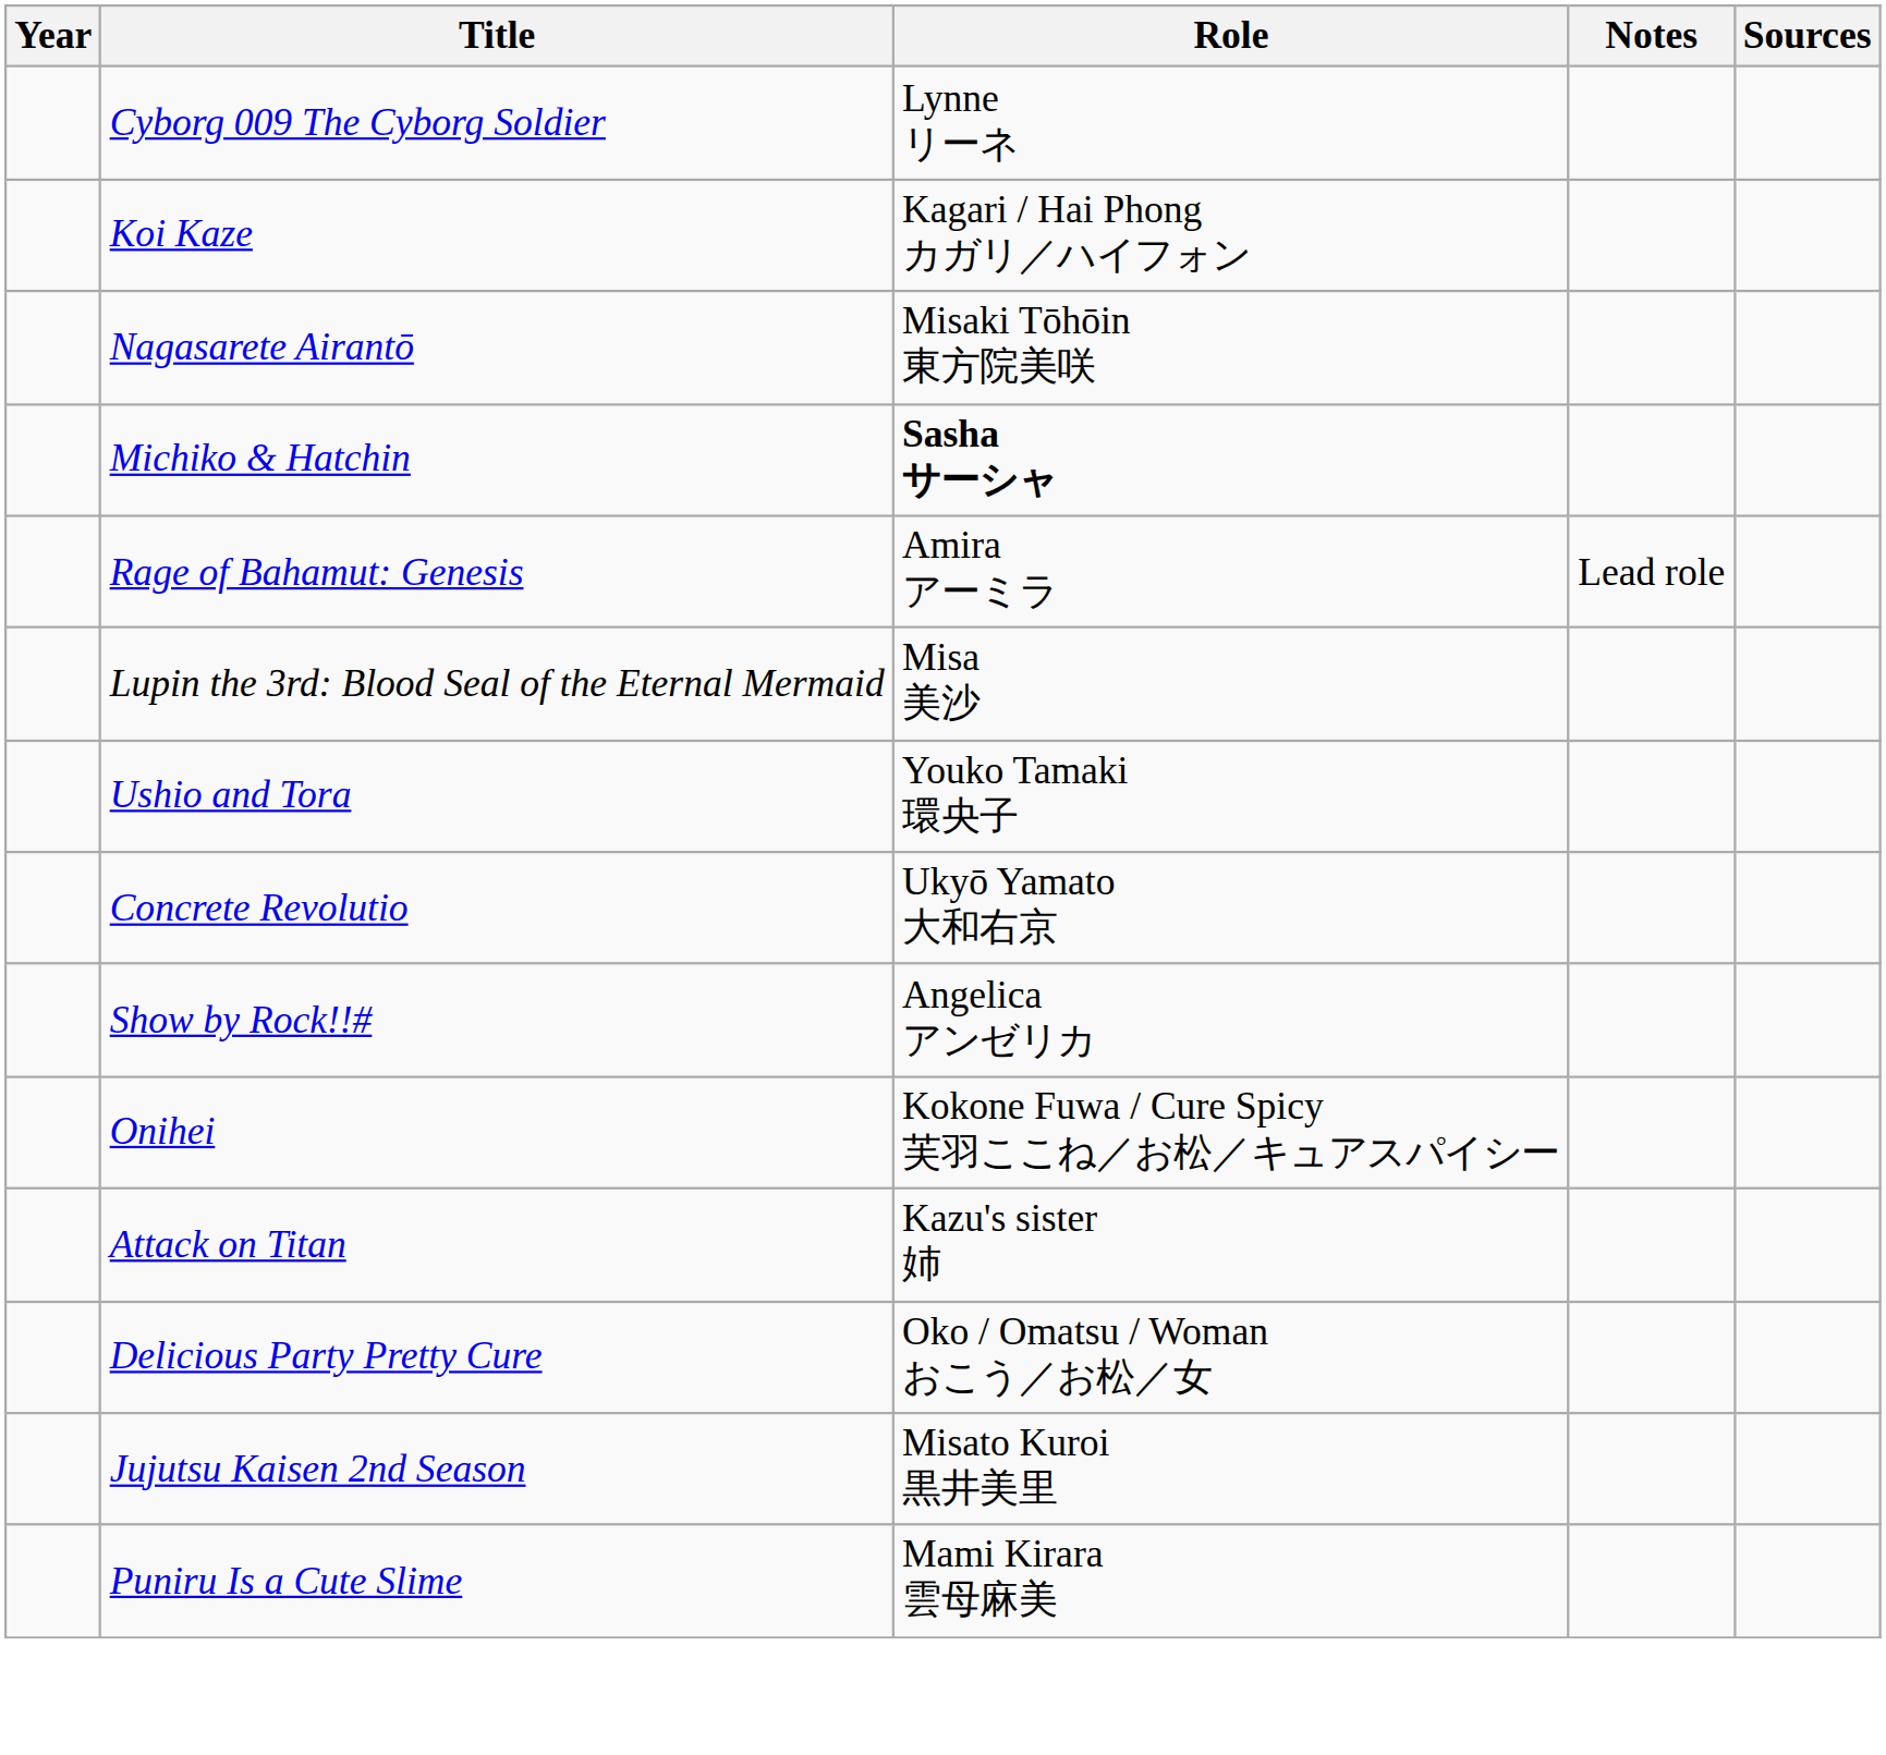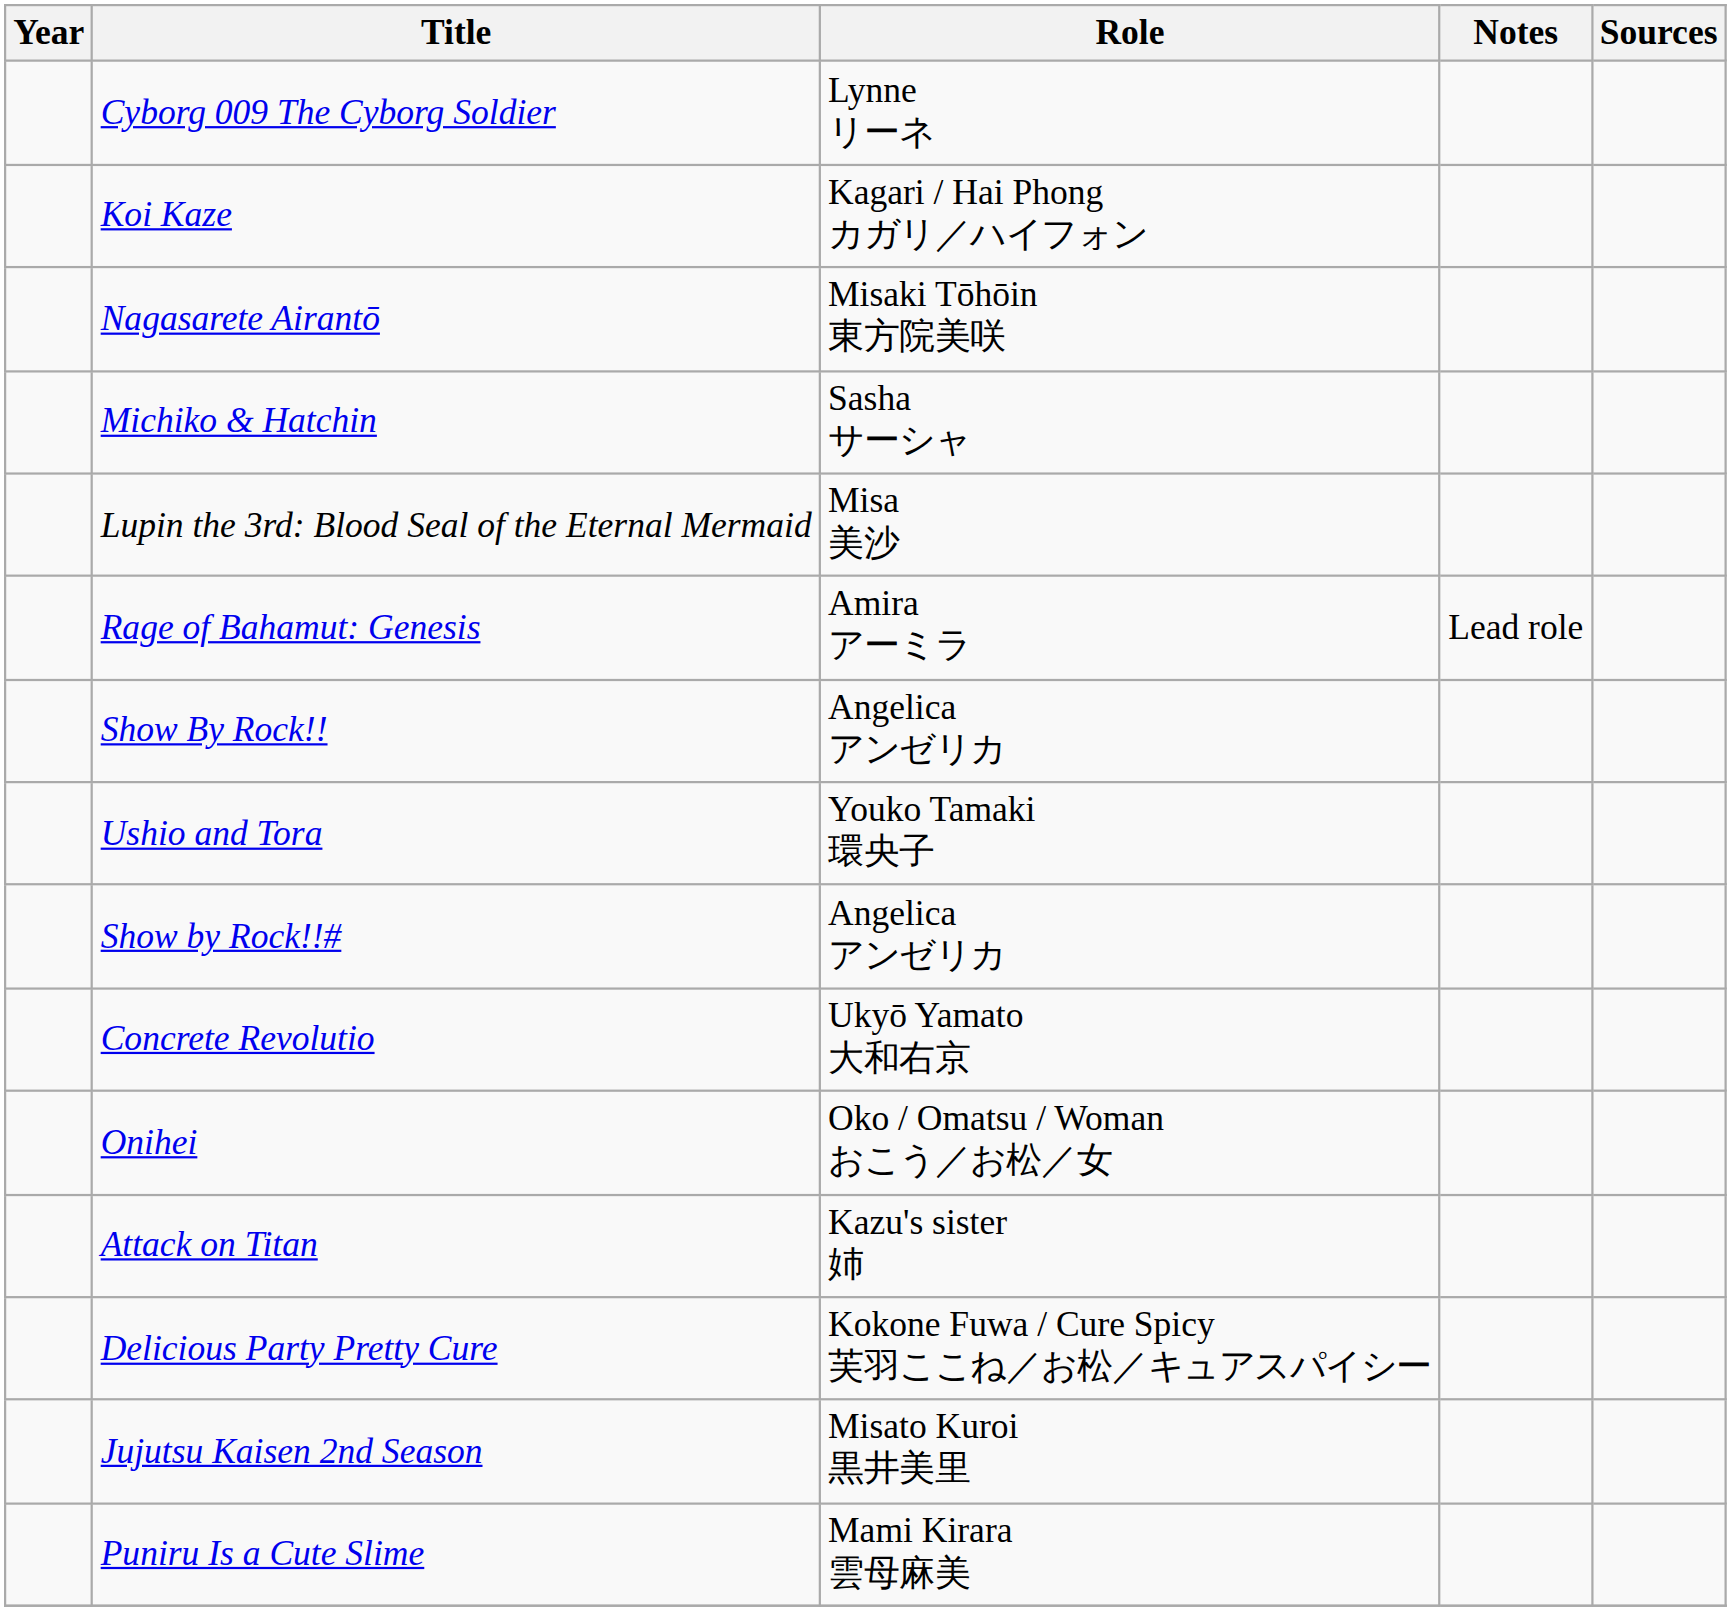 <table class="wikitable sortable">
 <tr>
 <th>Year</th>
 <th>Title</th>
 <th>Role</th>
 <th class="unsortable">Notes</th>
 <th class="unsortable">Sources</th>
 </tr>
 <tr>
 <td></td>
 <td><em><a href='#'>Cyborg 009 The Cyborg Soldier</a></em></td>
 <td>Lynne<br>リーネ</td>
 <td></td>
 <td></td>
 </tr>
 <tr>
 <td></td>
 <td><em><a href='#'>Koi Kaze</a></em></td>
 <td>Kagari / Hai Phong<br>カガリ／ハイフォン</td>
 <td></td>
 <td></td>
 </tr>
 <tr>
 <td></td>
 <td><em><a href='#'>Nagasarete Airantō</a></em></td>
 <td>Misaki Tōhōin<br>東方院美咲</td>
 <td></td>
 <td></td>
 </tr>
 <tr>
 <td></td>
 <td><em><a href='#'>Michiko & Hatchin</a></em></td>
-<td><strong>Sasha<br>サーシャ</strong></td>
+<td>Sasha<br>サーシャ</td>
+<td></td>
+<td></td>
+</tr>
+<tr>
+<td></td>
+<td><em>Lupin the 3rd: Blood Seal of the Eternal Mermaid</em></td>
+<td>Misa<br>美沙</td>
 <td></td>
 <td></td>
 </tr>
 <tr>
 <td></td>
 <td><a href='#'><em>Rage of Bahamut: Genesis</em></a></td>
 <td>Amira<br>アーミラ</td>
 <td>Lead role</td>
 <td></td>
 </tr>
 <tr>
 <td></td>
-<td><em>Lupin the 3rd: Blood Seal of the Eternal Mermaid</em></td>
-<td>Misa<br>美沙</td>
+<td><em><a href='#'>Show By Rock!!</a></em></td>
+<td>Angelica<br>アンゼリカ</td>
 <td></td>
 <td></td>
 </tr>
 <tr>
 <td></td>
 <td><em><a href='#'>Ushio and Tora</a></em></td>
 <td>Youko Tamaki<br>環央子</td>
 <td></td>
 <td></td>
 </tr>
 <tr>
 <td></td>
+<td><em><a href='#'>Show by Rock!!#</a></em></td>
+<td>Angelica<br>アンゼリカ</td>
+<td></td>
+<td></td>
+</tr>
+<tr>
+<td></td>
 <td><em><a href='#'>Concrete Revolutio</a></em></td>
 <td>Ukyō Yamato<br>大和右京</td>
 <td></td>
 <td></td>
 </tr>
 <tr>
 <td></td>
-<td><em><a href='#'>Show by Rock!!#</a></em></td>
-<td>Angelica<br>アンゼリカ</td>
-<td></td>
-<td></td>
-</tr>
-<tr>
-<td></td>
 <td><em><a href='#'>Onihei</a></em></td>
-<td>Kokone Fuwa / Cure Spicy<br>芙羽ここね／お松／キュアスパイシー</td>
+<td>Oko / Omatsu / Woman<br>おこう／お松／女</td>
 <td></td>
 <td></td>
 </tr>
 <tr>
 <td></td>
 <td><em><a href='#'>Attack on Titan</a></em></td>
 <td>Kazu's sister<br>姉</td>
 <td></td>
 <td></td>
 </tr>
 <tr>
 <td></td>
 <td><em><a href='#'>Delicious Party Pretty Cure</a></em></td>
-<td>Oko / Omatsu / Woman<br>おこう／お松／女</td>
+<td>Kokone Fuwa / Cure Spicy<br>芙羽ここね／お松／キュアスパイシー</td>
 <td></td>
 <td></td>
 </tr>
 <tr>
 <td></td>
 <td><em><a href='#'>Jujutsu Kaisen 2nd Season</a></em></td>
 <td>Misato Kuroi<br>黒井美里</td>
 <td></td>
 <td></td>
 </tr>
 <tr>
 <td></td>
 <td><em><a href='#'>Puniru Is a Cute Slime</a></em></td>
 <td>Mami Kirara<br>雲母麻美</td>
 <td></td>
 <td></td>
 </tr>
 <tr>
 </tr>
 </table>
